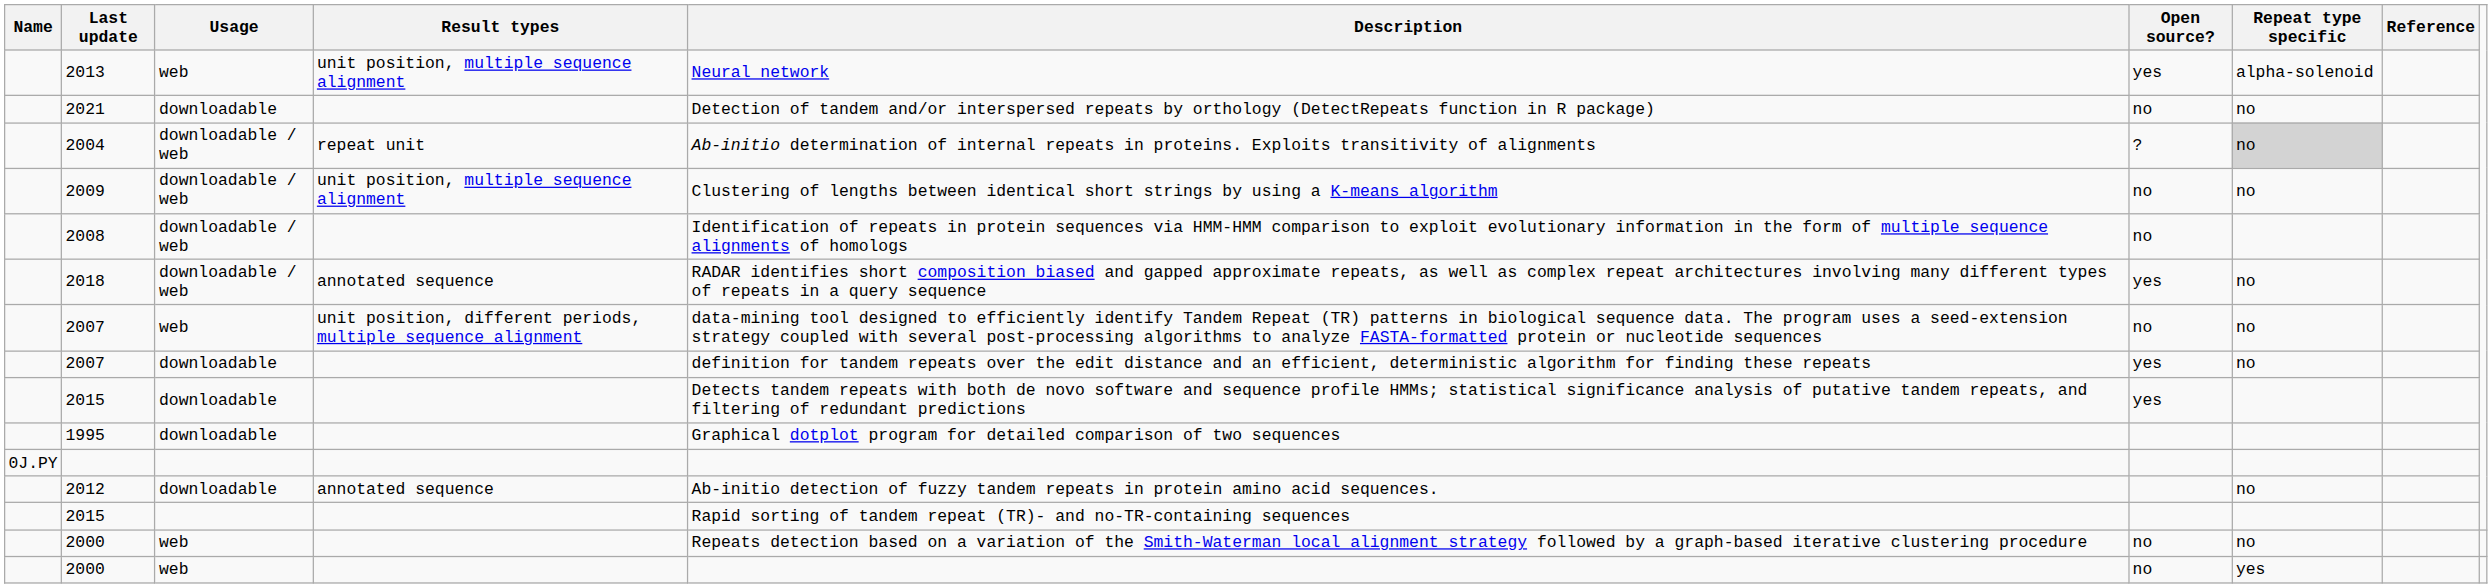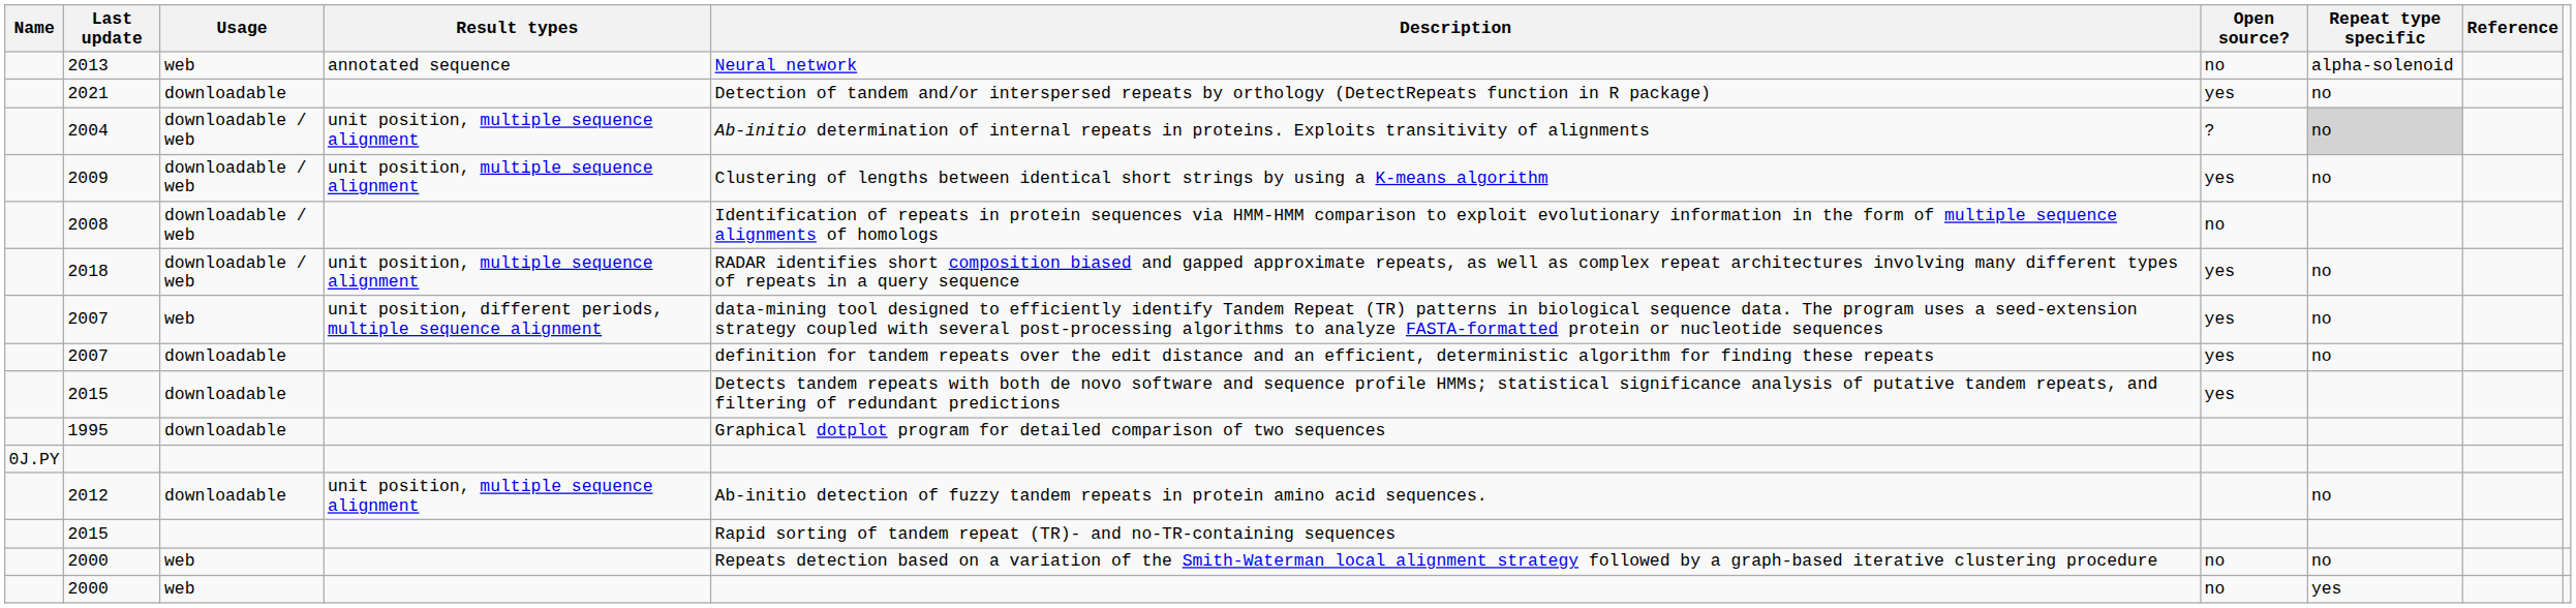 <table class="wikitable sortable">
 <tr>
 <th>Name</th>
 <th>Last update</th>
 <th>Usage</th>
 <th>Result types</th>
 <th>Description</th>
 <th>Open source?</th>
 <th>Repeat type specific</th>
 <th>Reference</th>
 </tr>
 <tr>
 <td></td>
 <td>2013</td>
 <td>web</td>
-<td>unit position, <a href='#'>multiple sequence alignment</a></td>
+<td>annotated sequence</td>
 <td><a href='#'>Neural network</a></td>
-<td>yes</td>
+<td>no</td>
 <td>alpha-solenoid</td>
 <td></td>
 </tr>
 <tr>
 <td></td>
 <td>2021</td>
 <td>downloadable</td>
 <td></td>
 <td>Detection of tandem and/or interspersed repeats by orthology (DetectRepeats function in R package)</td>
-<td>no</td>
+<td>yes</td>
 <td>no</td>
 <td></td>
 </tr>
 <tr>
 <td></td>
 <td>2004</td>
 <td>downloadable / web</td>
-<td>repeat unit</td>
+<td>unit position, <a href='#'>multiple sequence alignment</a></td>
 <td><em>Ab-initio</em> determination of internal repeats in proteins. Exploits transitivity of alignments</td>
 <td>?</td>
 <td style="background: lightgrey;">no</td>
 <td></td>
 </tr>
 <tr>
 <td></td>
 <td>2009</td>
 <td>downloadable / web</td>
 <td>unit position, <a href='#'>multiple sequence alignment</a></td>
 <td>Clustering of lengths between identical short strings by using a <a href='#'>K-means algorithm</a></td>
-<td>no</td>
+<td>yes</td>
 <td>no</td>
 <td></td>
 </tr>
 <tr>
 <td></td>
 <td>2008</td>
 <td>downloadable / web</td>
 <td></td>
 <td>Identification of repeats in protein sequences via HMM-HMM comparison to exploit evolutionary information in the form of <a href='#'> multiple sequence alignments</a> of homologs</td>
 <td>no</td>
 <td></td>
 <td></td>
 </tr>
 <tr>
 <td></td>
 <td>2018</td>
 <td>downloadable / web</td>
-<td>annotated sequence</td>
+<td>unit position, <a href='#'>multiple sequence alignment</a></td>
 <td>RADAR identifies short <a href='#'>composition biased</a> and gapped approximate repeats, as well as complex repeat architectures involving many different types of repeats in a query sequence</td>
 <td>yes</td>
 <td>no</td>
 <td></td>
 </tr>
 <tr>
 <td></td>
 <td>2007</td>
 <td>web</td>
 <td>unit position, different periods, <a href='#'>multiple sequence alignment</a></td>
 <td>data-mining tool designed to efficiently identify Tandem Repeat (TR) patterns in biological sequence data. The program uses a seed-extension strategy coupled with several post-processing algorithms to analyze <a href='#'>FASTA-formatted</a> protein or nucleotide sequences</td>
-<td>no</td>
+<td>yes</td>
 <td>no</td>
 <td></td>
 </tr>
 <tr>
 <td></td>
 <td>2007</td>
 <td>downloadable</td>
 <td></td>
 <td>definition for tandem repeats over the edit distance and an efficient, deterministic algorithm for finding these repeats</td>
 <td>yes</td>
 <td>no</td>
 <td></td>
 </tr>
 <tr>
 <td></td>
 <td>2015</td>
 <td>downloadable</td>
 <td></td>
 <td>Detects tandem repeats with both de novo software and sequence profile HMMs; statistical significance analysis of putative tandem repeats, and filtering of redundant predictions</td>
 <td>yes</td>
 <td></td>
 <td></td>
 </tr>
 <tr>
 <td></td>
 <td>1995</td>
 <td>downloadable</td>
 <td></td>
 <td>Graphical <a href='#'>dotplot</a> program for detailed comparison of two sequences</td>
 <td></td>
 <td></td>
 <td></td>
 </tr>
 <tr>
 <td>0J.PY</td>
 <td></td>
 <td></td>
 <td></td>
 <td></td>
 <td></td>
 <td></td>
 <td></td>
 </tr>
 <tr>
 <td></td>
 <td>2012</td>
 <td>downloadable</td>
-<td>annotated sequence</td>
+<td>unit position, <a href='#'>multiple sequence alignment</a></td>
 <td>Ab-initio detection of fuzzy tandem repeats in protein amino acid sequences.</td>
 <td></td>
 <td>no</td>
 <td></td>
 </tr>
 <tr>
 <td></td>
 <td>2015</td>
 <td></td>
 <td></td>
 <td>Rapid sorting of tandem repeat (TR)- and no-TR-containing sequences</td>
 <td></td>
 <td></td>
 <td></td>
 </tr>
 <tr>
 <td></td>
 <td>2000</td>
 <td>web</td>
 <td></td>
 <td>Repeats detection based on a variation of the <a href='#'>Smith-Waterman local alignment strategy</a> followed by a graph-based iterative clustering procedure</td>
 <td>no</td>
 <td>no</td>
 <td></td>
 <td></td>
 </tr>
 <tr>
 <td></td>
 <td>2000</td>
 <td>web</td>
 <td></td>
 <td></td>
 <td>no</td>
 <td>yes</td>
 <td></td>
 </tr>
 </table>
